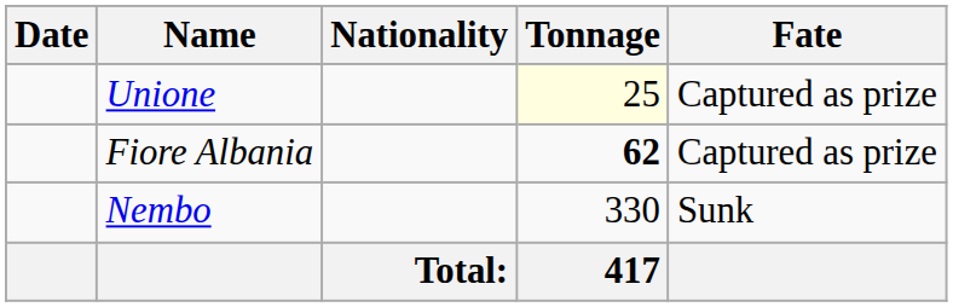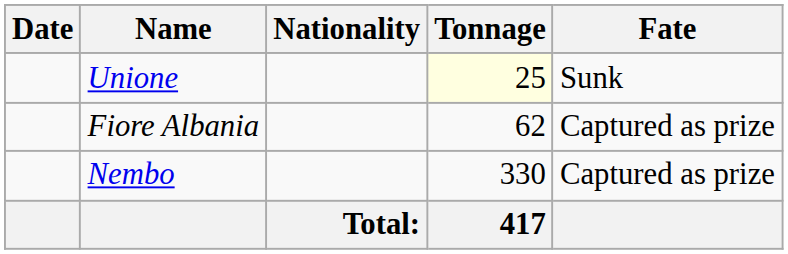 <table class="wikitable sortable">
 <tr>
 <th>Date</th>
 <th>Name</th>
 <th>Nationality</th>
 <th>Tonnage</th>
 <th>Fate</th>
 </tr>
 <tr>
 <td align="right"></td>
 <td align="left"><a href='#'><em>Unione</em></a></td>
 <td align="left"></td>
 <td align="right" style="background: lightyellow;">25</td>
-<td align="left">Captured as prize</td>
+<td align="left">Sunk</td>
 </tr>
 <tr>
 <td align="right"></td>
 <td align="left"><em>Fiore Albania</em></td>
 <td align="left"></td>
-<td align="right"><strong>62</strong></td>
+<td align="right">62</td>
 <td align="left">Captured as prize</td>
 </tr>
 <tr>
 <td align="right"></td>
 <td align="left"><a href='#'><em>Nembo</em></a></td>
 <td align="left"></td>
 <td align="right">330</td>
-<td align="left">Sunk</td>
+<td align="left">Captured as prize</td>
 </tr>
 <tr class="sortbottom" style="background: #f2f2f2">
 <td></td>
 <td></td>
 <td align="right"><strong>Total:</strong></td>
 <td align="right"><strong>417</strong></td>
 <td></td>
 </tr>
 </table>
